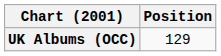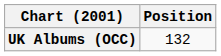 <table class="wikitable plainrowheaders" style="text-align:center;">
 <tr>
 <th scope="column">Chart (2001)</th>
 <th scope="column">Position</th>
 </tr>
 <tr>
 <th scope="row">UK Albums (OCC)</th>
-<td>129</td>
+<td>132</td>
 </tr>
 </table>
